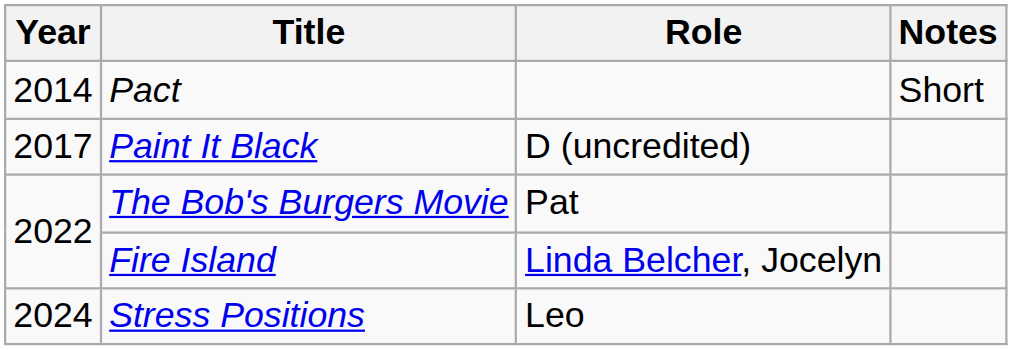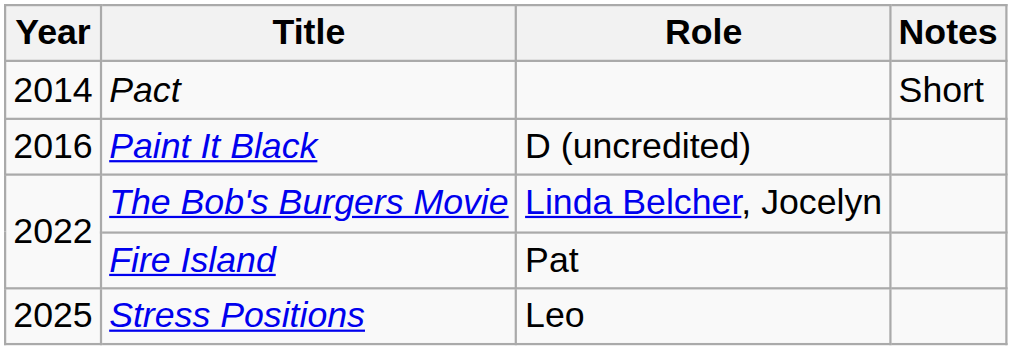 <table class="wikitable sortable">
 <tr>
 <th><strong>Year</strong></th>
 <th><strong>Title</strong></th>
 <th><strong>Role</strong></th>
 <th class="unsortable">Notes</th>
 </tr>
 <tr>
 <td>2014</td>
 <td><em>Pact</em></td>
 <td></td>
 <td>Short</td>
 </tr>
 <tr>
-<td>2017</td>
+<td>2016</td>
 <td><em><a href='#'>Paint It Black</a></em></td>
 <td>D (uncredited)</td>
 <td></td>
 </tr>
 <tr>
 <td rowspan="2">2022</td>
 <td><em><a href='#'>The Bob's Burgers Movie</a></em></td>
+<td><a href='#'>Linda Belcher</a>, Jocelyn</td>
+<td></td>
+</tr>
+<tr>
+<td><em><a href='#'>Fire Island</a></em></td>
 <td>Pat</td>
 <td></td>
 </tr>
 <tr>
-<td><em><a href='#'>Fire Island</a></em></td>
-<td><a href='#'>Linda Belcher</a>, Jocelyn</td>
-<td></td>
-</tr>
-<tr>
-<td>2024</td>
+<td>2025</td>
 <td><em><a href='#'>Stress Positions</a></em></td>
 <td>Leo</td>
 <td></td>
 </tr>
 </table>
